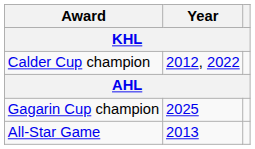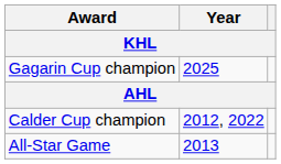 <table class="wikitable">
 <tr>
 <th>Award</th>
 <th>Year</th>
 <th></th>
 </tr>
 <tr>
 <th colspan="3"><a href='#'>KHL</a></th>
 </tr>
 <tr>
-<td><a href='#'>Calder Cup</a> champion</td>
-<td><a href='#'>2012</a>, <a href='#'>2022</a></td>
+<td><a href='#'>Gagarin Cup</a> champion</td>
+<td><a href='#'>2025</a></td>
 <td></td>
 </tr>
 <tr>
 <th colspan="3"><a href='#'>AHL</a></th>
 </tr>
 <tr>
-<td><a href='#'>Gagarin Cup</a> champion</td>
-<td><a href='#'>2025</a></td>
+<td><a href='#'>Calder Cup</a> champion</td>
+<td><a href='#'>2012</a>, <a href='#'>2022</a></td>
 <td></td>
 </tr>
 <tr>
 <td><a href='#'>All-Star Game</a></td>
 <td><a href='#'>2013</a></td>
 <td></td>
 </tr>
 </table>
